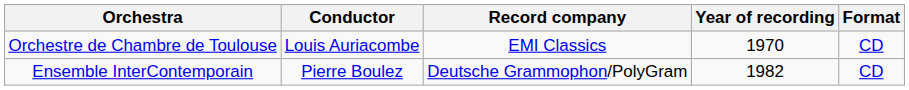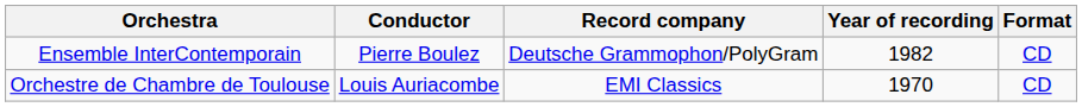 <table class="wikitable">
 <tr>
 <th align="center">Orchestra</th>
 <th align="center">Conductor</th>
 <th align="center">Record company</th>
 <th align="center">Year of recording</th>
 <th align="center">Format</th>
 </tr>
 <tr>
+<td align="center"><a href='#'>Ensemble InterContemporain</a></td>
+<td align="center"><a href='#'>Pierre Boulez</a></td>
+<td align="center"><a href='#'>Deutsche Grammophon</a>/PolyGram</td>
+<td align="center">1982</td>
+<td align="center"><a href='#'>CD</a></td>
+</tr>
+<tr>
 <td align="center"><a href='#'>Orchestre de Chambre de Toulouse</a></td>
 <td align="center"><a href='#'>Louis Auriacombe</a></td>
 <td align="center"><a href='#'>EMI Classics</a></td>
 <td align="center">1970</td>
 <td align="center"><a href='#'>CD</a></td>
 </tr>
-<tr>
-<td align="center"><a href='#'>Ensemble InterContemporain</a></td>
-<td align="center"><a href='#'>Pierre Boulez</a></td>
-<td align="center"><a href='#'>Deutsche Grammophon</a>/PolyGram</td>
-<td align="center">1982</td>
-<td align="center"><a href='#'>CD</a></td>
-</tr>
 </table>
